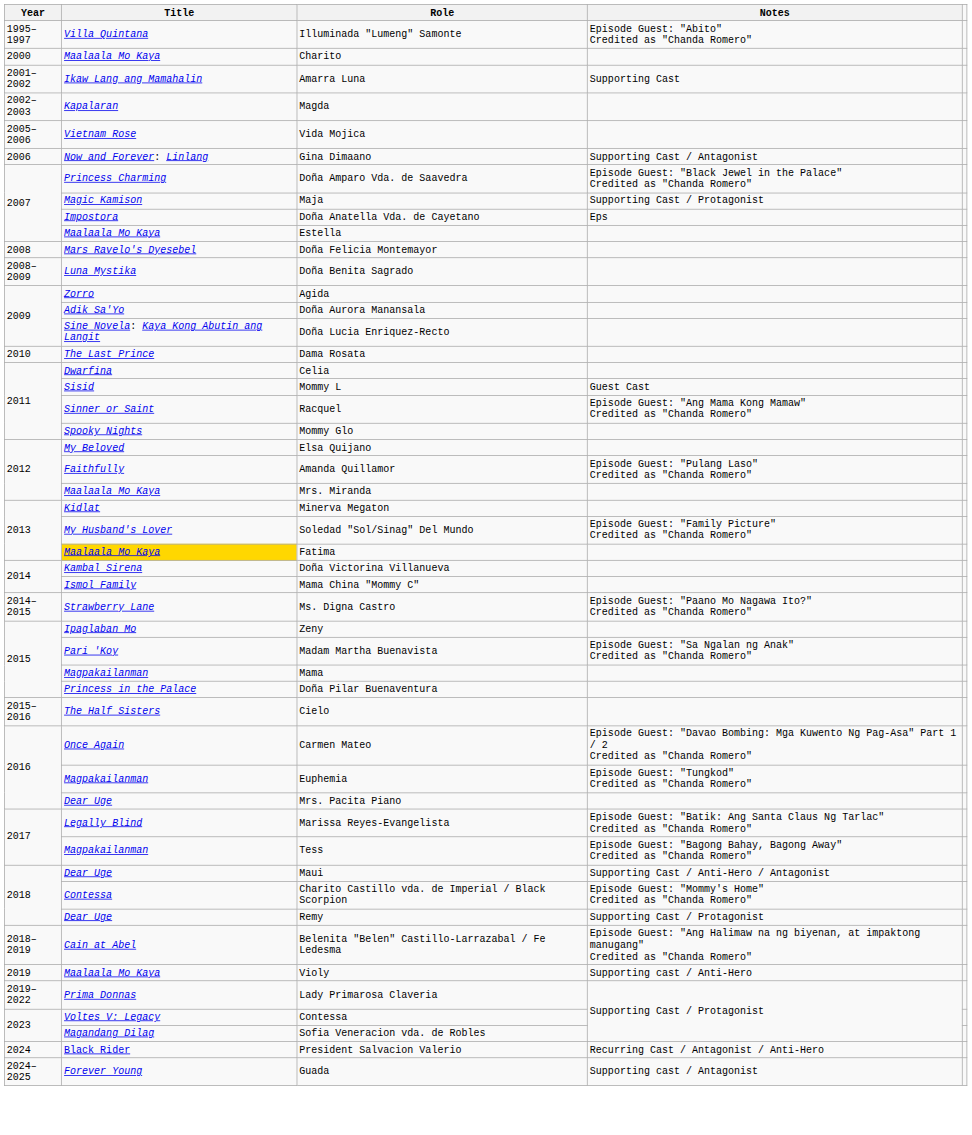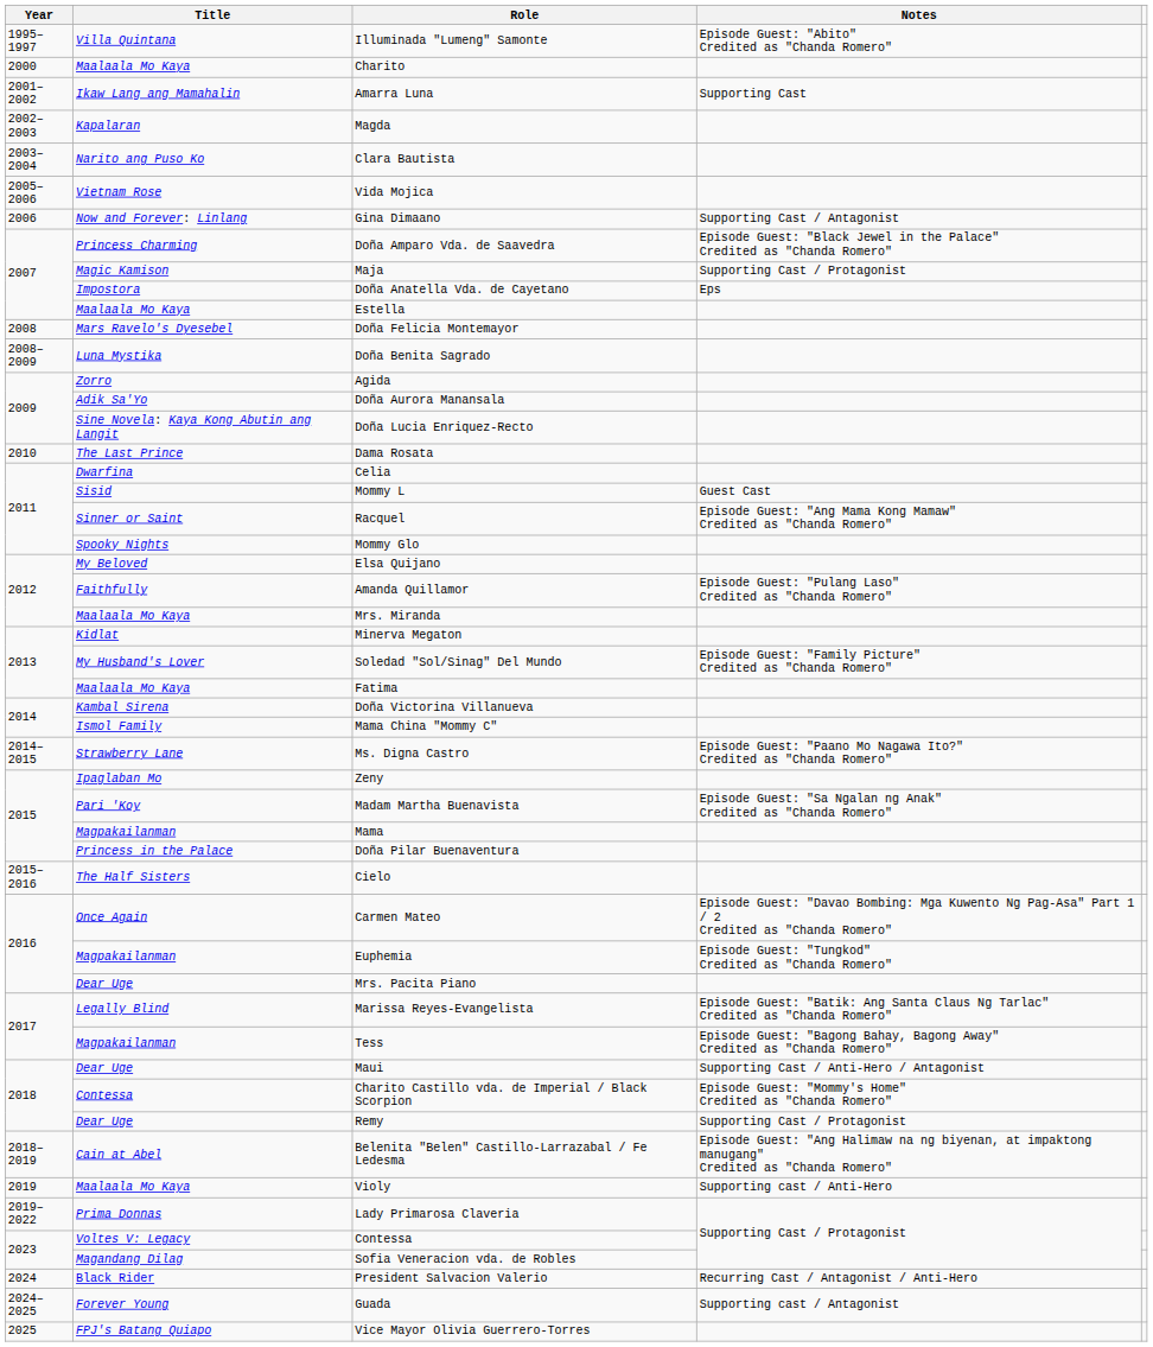 <table class="wikitable sortable">
 <tr>
 <th>Year</th>
 <th>Title</th>
 <th>Role</th>
 <th>Notes</th>
 </tr>
 <tr>
 <td>1995–1997</td>
 <td><em><a href='#'>Villa Quintana</a></em></td>
 <td>Illuminada "Lumeng" Samonte</td>
 <td>Episode Guest: "Abito"<br>Credited as "Chanda Romero"</td>
 <td></td>
 </tr>
 <tr>
 <td>2000</td>
 <td><em><a href='#'>Maalaala Mo Kaya</a></em></td>
 <td>Charito</td>
 <td></td>
 <td></td>
 </tr>
 <tr>
 <td>2001–2002</td>
 <td><em><a href='#'>Ikaw Lang ang Mamahalin</a></em></td>
 <td>Amarra Luna</td>
 <td>Supporting Cast</td>
 <td></td>
 </tr>
 <tr>
 <td>2002–2003</td>
 <td><em><a href='#'>Kapalaran</a></em></td>
 <td>Magda</td>
+<td></td>
+<td></td>
+</tr>
+<tr>
+<td>2003–2004</td>
+<td><em><a href='#'> Narito ang Puso Ko</a></em></td>
+<td>Clara Bautista</td>
 <td></td>
 <td></td>
 </tr>
 <tr>
 <td>2005–2006</td>
 <td><em><a href='#'>Vietnam Rose</a></em></td>
 <td>Vida Mojica</td>
 <td></td>
 <td></td>
 </tr>
 <tr>
 <td>2006</td>
 <td><em><a href='#'>Now and Forever</a></em>: <em><a href='#'>Linlang</a></em></td>
 <td>Gina Dimaano</td>
 <td>Supporting Cast / Antagonist</td>
 <td></td>
 </tr>
 <tr>
 <td rowspan=4>2007</td>
 <td><em><a href='#'>Princess Charming</a></em></td>
 <td>Doña Amparo Vda. de Saavedra</td>
 <td>Episode Guest: "Black Jewel in the Palace"<br>Credited as "Chanda Romero"</td>
 <td></td>
 </tr>
 <tr>
 <td><em><a href='#'>Magic Kamison</a></em></td>
 <td>Maja</td>
 <td>Supporting Cast / Protagonist</td>
 <td></td>
 </tr>
 <tr>
 <td><em><a href='#'>Impostora</a></em></td>
 <td>Doña Anatella Vda. de Cayetano</td>
 <td>Eps</td>
 <td></td>
 </tr>
 <tr>
 <td><em><a href='#'>Maalaala Mo Kaya</a></em></td>
 <td>Estella</td>
 <td></td>
 <td></td>
 </tr>
 <tr>
 <td>2008</td>
 <td><em><a href='#'>Mars Ravelo's Dyesebel</a></em></td>
 <td>Doña Felicia Montemayor</td>
 <td></td>
 <td></td>
 </tr>
 <tr>
 <td>2008–2009</td>
 <td><em><a href='#'>Luna Mystika</a></em></td>
 <td>Doña Benita Sagrado</td>
 <td></td>
 <td></td>
 </tr>
 <tr>
 <td rowspan=3>2009</td>
 <td><em><a href='#'>Zorro</a></em></td>
 <td>Agida</td>
 <td></td>
 <td></td>
 </tr>
 <tr>
 <td><em><a href='#'>Adik Sa'Yo</a></em></td>
 <td>Doña Aurora Manansala</td>
 <td></td>
 </tr>
 <tr>
 <td><em><a href='#'>Sine Novela</a></em>: <em><a href='#'>Kaya Kong Abutin ang Langit</a></em></td>
 <td>Doña Lucia Enriquez-Recto</td>
 <td></td>
 <td></td>
 </tr>
 <tr>
 <td>2010</td>
 <td><em><a href='#'>The Last Prince</a></em></td>
 <td>Dama Rosata</td>
 <td></td>
 <td></td>
 </tr>
 <tr>
 <td rowspan=4>2011</td>
 <td><em><a href='#'>Dwarfina</a></em></td>
 <td>Celia</td>
 <td></td>
 <td></td>
 </tr>
 <tr>
 <td><em><a href='#'>Sisid</a></em></td>
 <td>Mommy L</td>
 <td>Guest Cast</td>
 <td></td>
 </tr>
 <tr>
 <td><em><a href='#'>Sinner or Saint</a></em></td>
 <td>Racquel</td>
 <td>Episode Guest: "Ang Mama Kong Mamaw"<br>Credited as "Chanda Romero"</td>
 <td></td>
 </tr>
 <tr>
 <td><em><a href='#'>Spooky Nights</a></em></td>
 <td>Mommy Glo</td>
 <td></td>
 <td></td>
 </tr>
 <tr>
 <td rowspan=3>2012</td>
 <td><em><a href='#'>My Beloved</a></em></td>
 <td>Elsa Quijano</td>
 <td></td>
 <td></td>
 </tr>
 <tr>
 <td><em><a href='#'>Faithfully</a></em></td>
 <td>Amanda Quillamor</td>
 <td>Episode Guest: "Pulang Laso"<br>Credited as "Chanda Romero"</td>
 <td></td>
 </tr>
 <tr>
 <td><em><a href='#'>Maalaala Mo Kaya</a></em></td>
 <td>Mrs. Miranda</td>
 <td></td>
 <td></td>
 </tr>
 <tr>
 <td rowspan=3>2013</td>
 <td><em><a href='#'>Kidlat</a></em></td>
 <td>Minerva Megaton</td>
 <td></td>
 <td></td>
 </tr>
 <tr>
 <td><em><a href='#'>My Husband's Lover</a></em></td>
 <td>Soledad "Sol/Sinag" Del Mundo</td>
 <td>Episode Guest: "Family Picture"<br>Credited as "Chanda Romero"</td>
 <td></td>
 </tr>
 <tr>
-<td style="background: gold;"><em><a href='#'>Maalaala Mo Kaya</a></em></td>
+<td><em><a href='#'>Maalaala Mo Kaya</a></em></td>
 <td>Fatima</td>
 <td></td>
 <td></td>
 </tr>
 <tr>
 <td rowspan=2>2014</td>
 <td><em><a href='#'>Kambal Sirena</a></em></td>
 <td>Doña Victorina Villanueva</td>
 <td></td>
 <td></td>
 </tr>
 <tr>
 <td><em><a href='#'>Ismol Family</a></em></td>
 <td>Mama China "Mommy C"</td>
 <td></td>
 <td></td>
 </tr>
 <tr>
 <td>2014–2015</td>
 <td><em><a href='#'>Strawberry Lane</a></em></td>
 <td>Ms. Digna Castro</td>
 <td>Episode Guest: "Paano Mo Nagawa Ito?"<br>Credited as "Chanda Romero"</td>
 <td></td>
 </tr>
 <tr>
 <td Rowspan="4">2015</td>
 <td><em><a href='#'>Ipaglaban Mo</a></em></td>
 <td>Zeny</td>
 <td></td>
 <td></td>
 </tr>
 <tr>
 <td><em><a href='#'>Pari 'Koy</a></em></td>
 <td>Madam Martha Buenavista</td>
 <td>Episode Guest: "Sa Ngalan ng Anak"<br>Credited as "Chanda Romero"</td>
 <td></td>
 </tr>
 <tr>
 <td><em><a href='#'>Magpakailanman</a></em></td>
 <td>Mama</td>
 <td></td>
 <td></td>
 </tr>
 <tr>
 <td><em><a href='#'>Princess in the Palace</a></em></td>
 <td>Doña Pilar Buenaventura</td>
 <td></td>
 <td></td>
 </tr>
 <tr>
 <td>2015–2016</td>
 <td><em><a href='#'>The Half Sisters</a></em></td>
 <td>Cielo</td>
 <td></td>
 <td></td>
 </tr>
 <tr>
 <td rowspan=3>2016</td>
 <td><em><a href='#'>Once Again</a></em></td>
 <td>Carmen Mateo</td>
 <td>Episode Guest: "Davao Bombing: Mga Kuwento Ng Pag-Asa" Part 1 / 2<br>Credited as "Chanda Romero"</td>
 <td></td>
 </tr>
 <tr>
 <td><em><a href='#'>Magpakailanman</a></em></td>
 <td>Euphemia</td>
 <td>Episode Guest: "Tungkod"<br>Credited as "Chanda Romero"</td>
 <td></td>
 </tr>
 <tr>
 <td><em><a href='#'>Dear Uge</a></em></td>
 <td>Mrs. Pacita Piano</td>
 <td></td>
 <td></td>
 </tr>
 <tr>
 <td rowspan=2>2017</td>
 <td><em><a href='#'>Legally Blind</a></em></td>
 <td>Marissa Reyes-Evangelista</td>
 <td>Episode Guest: "Batik: Ang Santa Claus Ng Tarlac"<br>Credited as "Chanda Romero"</td>
 <td></td>
 </tr>
 <tr>
 <td><em><a href='#'>Magpakailanman</a></em></td>
 <td>Tess</td>
 <td>Episode Guest: "Bagong Bahay, Bagong Away"<br>Credited as "Chanda Romero"</td>
 <td></td>
 </tr>
 <tr>
 <td rowspan="3">2018</td>
 <td><em><a href='#'>Dear Uge</a></em></td>
 <td>Maui</td>
 <td>Supporting Cast / Anti-Hero / Antagonist</td>
 <td></td>
 </tr>
 <tr>
 <td><em><a href='#'>Contessa</a></em></td>
 <td>Charito Castillo vda. de Imperial / Black Scorpion</td>
 <td>Episode Guest: "Mommy's Home"<br>Credited as "Chanda Romero"</td>
 <td></td>
 </tr>
 <tr>
 <td><em><a href='#'>Dear Uge</a></em></td>
 <td>Remy</td>
 <td>Supporting Cast / Protagonist</td>
 <td></td>
 </tr>
 <tr>
 <td>2018–2019</td>
 <td><em><a href='#'>Cain at Abel</a></em></td>
 <td>Belenita "Belen" Castillo-Larrazabal / Fe Ledesma</td>
 <td>Episode Guest: "Ang Halimaw na ng biyenan, at impaktong manugang"<br>Credited as "Chanda Romero"</td>
 <td></td>
 </tr>
 <tr>
 <td>2019</td>
 <td><em><a href='#'>Maalaala Mo Kaya</a></em></td>
 <td>Violy</td>
 <td>Supporting cast / Anti-Hero</td>
 <td></td>
 </tr>
 <tr>
 <td>2019–2022</td>
 <td><em><a href='#'>Prima Donnas</a></em></td>
 <td>Lady Primarosa Claveria</td>
 <td rowspan="3">Supporting Cast / Protagonist</td>
 <td></td>
 </tr>
 <tr>
 <td rowspan="2">2023</td>
 <td><em><a href='#'>Voltes V: Legacy</a></em></td>
 <td>Contessa</td>
 <td></td>
 </tr>
 <tr>
 <td><em><a href='#'>Magandang Dilag</a></em></td>
 <td>Sofia Veneracion vda. de Robles</td>
 <td></td>
 </tr>
 <tr>
 <td>2024</td>
 <td><em><a href='#'> </em>Black Rider<em></a></em></td>
 <td>President Salvacion Valerio</td>
 <td>Recurring Cast / Antagonist / Anti-Hero</td>
 <td></td>
 </tr>
 <tr>
 <td>2024–2025</td>
 <td><a href='#'><em>Forever Young</em></a></td>
 <td>Guada</td>
 <td>Supporting cast / Antagonist</td>
 <td></td>
 </tr>
+<tr>
+<td>2025</td>
+<td><a href='#'><em>FPJ's Batang Quiapo</em></a></td>
+<td>Vice Mayor Olivia Guerrero-Torres</td>
+<td></td>
+<td></td>
+</tr>
 </table>
